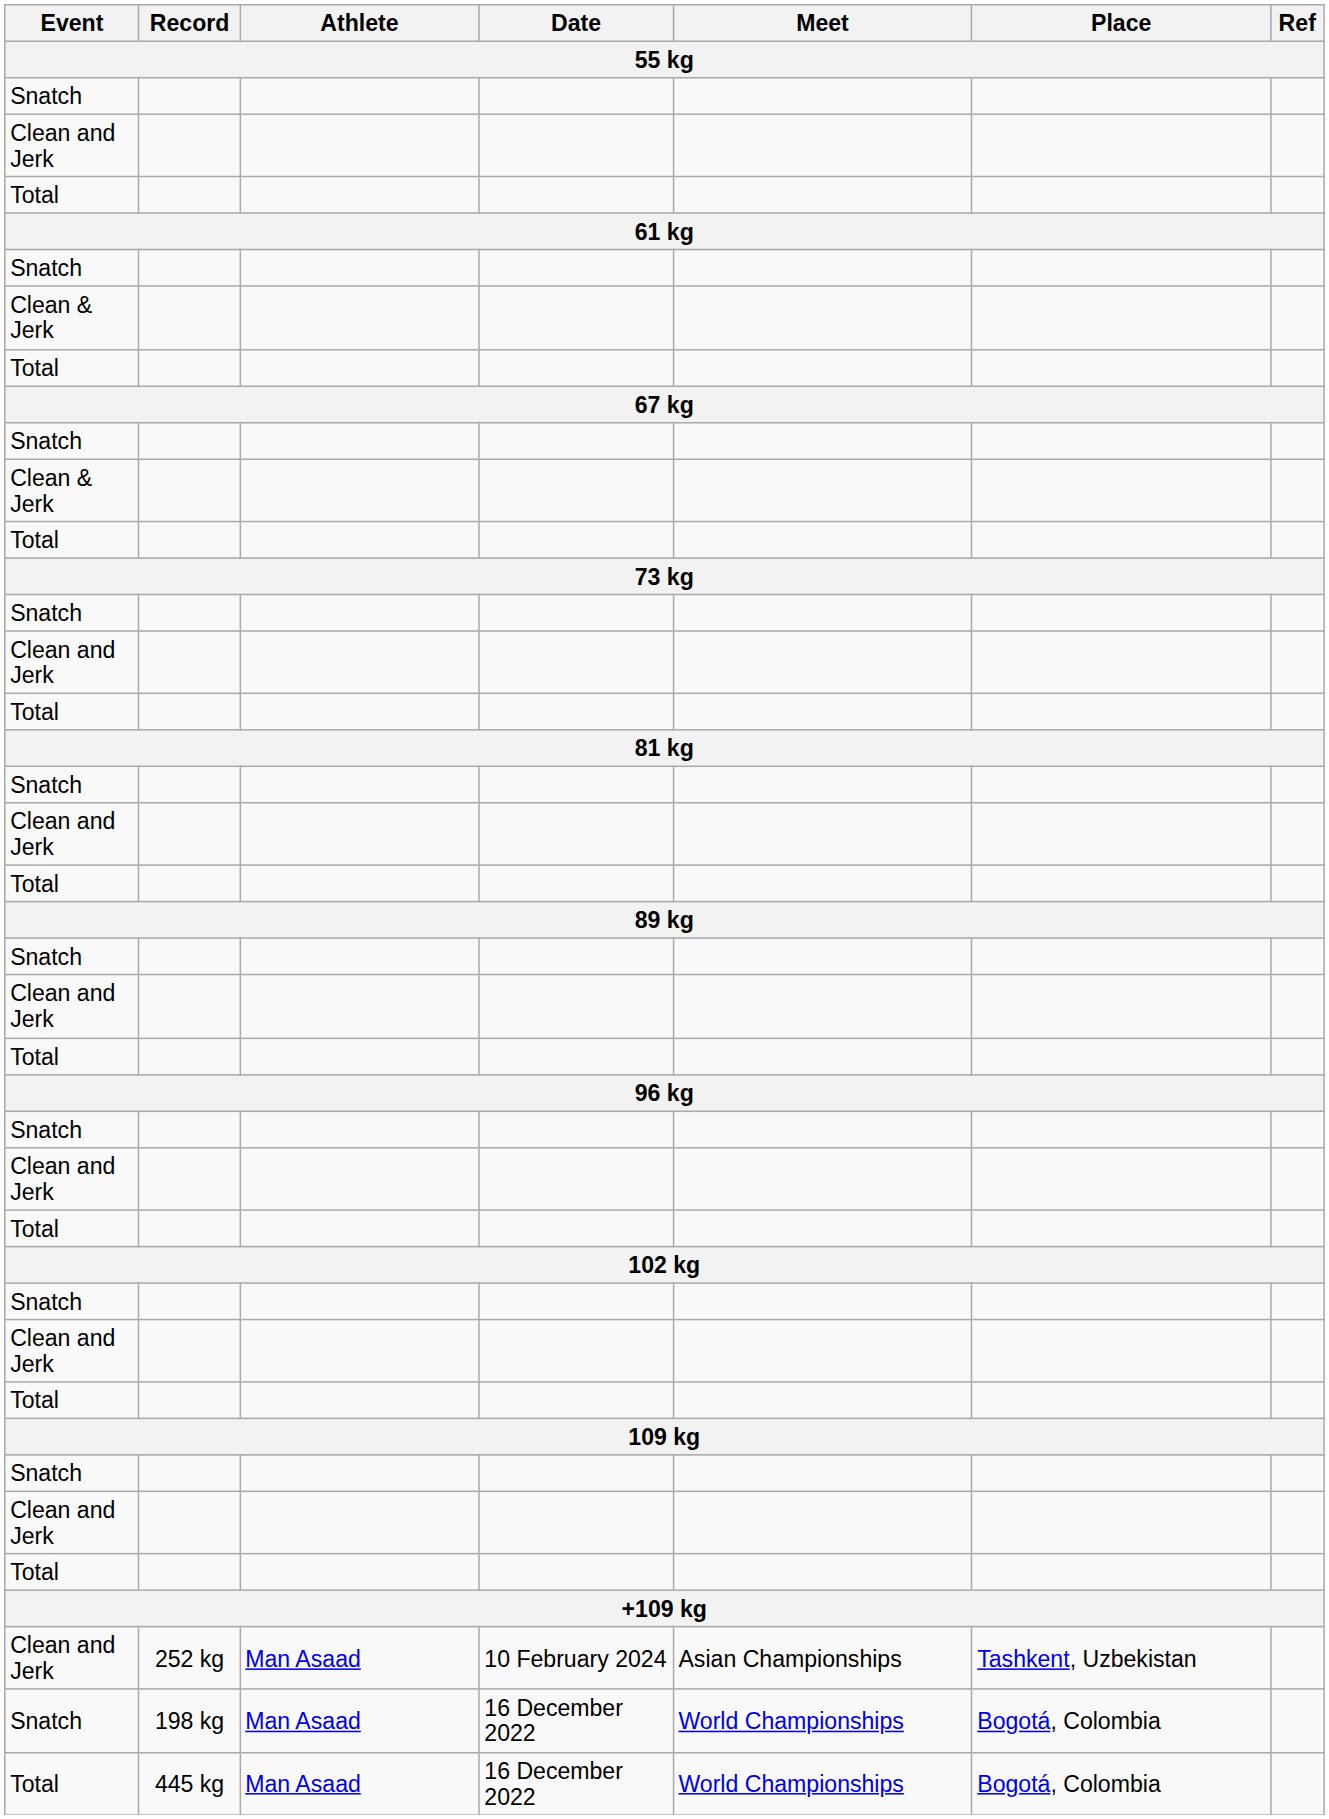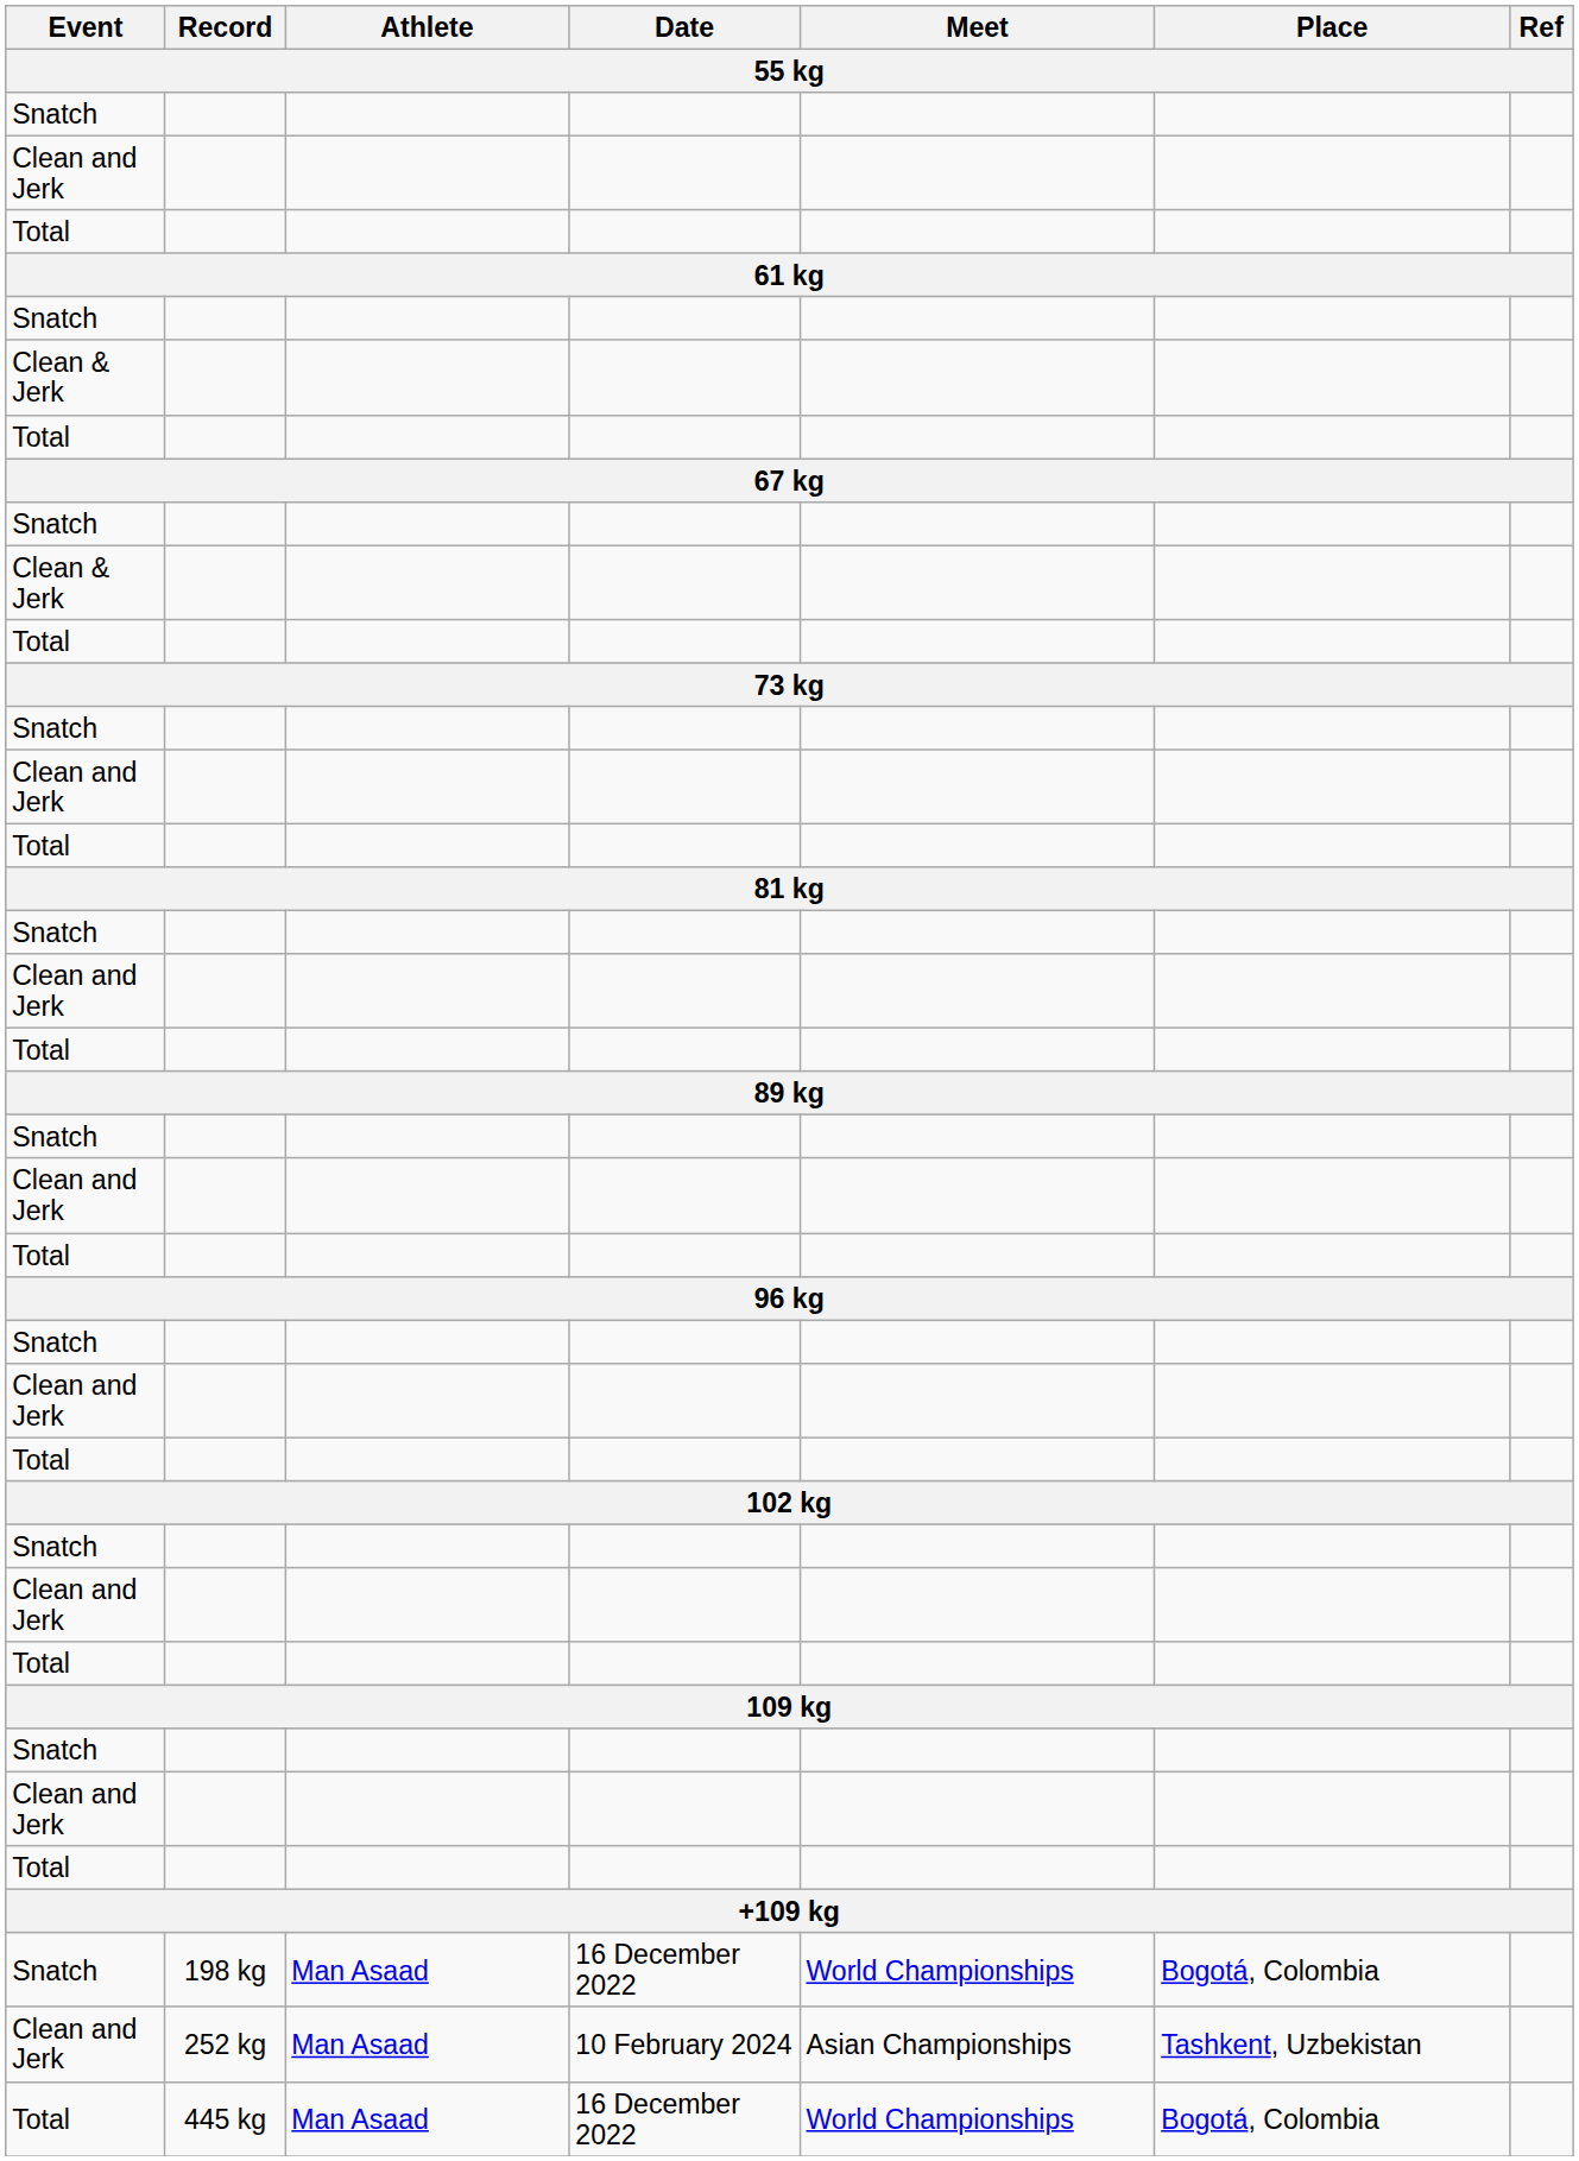 <table class="wikitable" style="font-size:95%;">
 <tr>
 <th width=9%>Event</th>
 <th width=6%>Record</th>
 <th width=16%>Athlete</th>
 <th width=13%>Date</th>
 <th width=20%>Meet</th>
 <th width=20%>Place</th>
 <th width=3%>Ref</th>
 </tr>
 <tr bgcolor="#DDDDDD">
 <th colspan="7">55 kg</th>
 </tr>
 <tr>
 <td>Snatch</td>
 <td align="center"></td>
 <td></td>
 <td></td>
 <td></td>
 <td></td>
 <td></td>
 </tr>
 <tr>
 <td>Clean and Jerk</td>
 <td align="center"></td>
 <td></td>
 <td></td>
 <td></td>
 <td></td>
 <td></td>
 </tr>
 <tr>
 <td>Total</td>
 <td align="center"></td>
 <td></td>
 <td></td>
 <td></td>
 <td></td>
 <td></td>
 </tr>
 <tr bgcolor="#DDDDDD">
 <th colspan="7">61 kg</th>
 </tr>
 <tr>
 <td>Snatch</td>
 <td align="center"></td>
 <td></td>
 <td></td>
 <td></td>
 <td></td>
 <td></td>
 </tr>
 <tr>
 <td>Clean & Jerk</td>
 <td align="center"></td>
 <td></td>
 <td></td>
 <td></td>
 <td></td>
 <td></td>
 </tr>
 <tr>
 <td>Total</td>
 <td align="center"></td>
 <td></td>
 <td></td>
 <td></td>
 <td></td>
 <td></td>
 </tr>
 <tr bgcolor="#DDDDDD">
 <th colspan="7">67 kg</th>
 </tr>
 <tr>
 <td>Snatch</td>
 <td align="center"></td>
 <td></td>
 <td></td>
 <td></td>
 <td></td>
 <td></td>
 </tr>
 <tr>
 <td>Clean & Jerk</td>
 <td align="center"></td>
 <td></td>
 <td></td>
 <td></td>
 <td></td>
 <td></td>
 </tr>
 <tr>
 <td>Total</td>
 <td align="center"></td>
 <td></td>
 <td></td>
 <td></td>
 <td></td>
 <td></td>
 </tr>
 <tr bgcolor="#DDDDDD">
 <th colspan="7">73 kg</th>
 </tr>
 <tr>
 <td>Snatch</td>
 <td align="center"></td>
 <td></td>
 <td></td>
 <td></td>
 <td></td>
 <td></td>
 </tr>
 <tr>
 <td>Clean and Jerk</td>
 <td align="center"></td>
 <td></td>
 <td></td>
 <td></td>
 <td></td>
 <td></td>
 </tr>
 <tr>
 <td>Total</td>
 <td align="center"></td>
 <td></td>
 <td></td>
 <td></td>
 <td></td>
 <td></td>
 </tr>
 <tr bgcolor="#DDDDDD">
 <th colspan="7">81 kg</th>
 </tr>
 <tr>
 <td>Snatch</td>
 <td align="center"></td>
 <td></td>
 <td></td>
 <td></td>
 <td></td>
 <td></td>
 </tr>
 <tr>
 <td>Clean and Jerk</td>
 <td align="center"></td>
 <td></td>
 <td></td>
 <td></td>
 <td></td>
 <td></td>
 </tr>
 <tr>
 <td>Total</td>
 <td align="center"></td>
 <td></td>
 <td></td>
 <td></td>
 <td></td>
 <td></td>
 </tr>
 <tr bgcolor="#DDDDDD">
 <th colspan="7">89 kg</th>
 </tr>
 <tr>
 <td>Snatch</td>
 <td align="center"></td>
 <td></td>
 <td></td>
 <td></td>
 <td></td>
 <td></td>
 </tr>
 <tr>
 <td>Clean and Jerk</td>
 <td align="center"></td>
 <td></td>
 <td></td>
 <td></td>
 <td></td>
 <td></td>
 </tr>
 <tr>
 <td>Total</td>
 <td align="center"></td>
 <td></td>
 <td></td>
 <td></td>
 <td></td>
 <td></td>
 </tr>
 <tr bgcolor="#DDDDDD">
 <th colspan="7">96 kg</th>
 </tr>
 <tr>
 <td>Snatch</td>
 <td align="center"></td>
 <td></td>
 <td></td>
 <td></td>
 <td></td>
 <td></td>
 </tr>
 <tr>
 <td>Clean and Jerk</td>
 <td align="center"></td>
 <td></td>
 <td></td>
 <td></td>
 <td></td>
 <td></td>
 </tr>
 <tr>
 <td>Total</td>
 <td align="center"></td>
 <td></td>
 <td></td>
 <td></td>
 <td></td>
 <td></td>
 </tr>
 <tr bgcolor="#DDDDDD">
 <th colspan="7">102 kg</th>
 </tr>
 <tr>
 <td>Snatch</td>
 <td align="center"></td>
 <td></td>
 <td></td>
 <td></td>
 <td></td>
 <td></td>
 </tr>
 <tr>
 <td>Clean and Jerk</td>
 <td align="center"></td>
 <td></td>
 <td></td>
 <td></td>
 <td></td>
 <td></td>
 </tr>
 <tr>
 <td>Total</td>
 <td align="center"></td>
 <td></td>
 <td></td>
 <td></td>
 <td></td>
 <td></td>
 </tr>
 <tr bgcolor="#DDDDDD">
 <th colspan="7">109 kg</th>
 </tr>
 <tr>
 <td>Snatch</td>
 <td align="center"></td>
 <td></td>
 <td></td>
 <td></td>
 <td></td>
 <td></td>
 </tr>
 <tr>
 <td>Clean and Jerk</td>
 <td align="center"></td>
 <td></td>
 <td></td>
 <td></td>
 <td></td>
 <td></td>
 </tr>
 <tr>
 <td>Total</td>
 <td align="center"></td>
 <td></td>
 <td></td>
 <td></td>
 <td></td>
 <td></td>
 </tr>
 <tr bgcolor="#DDDDDD">
 <th colspan="7">+109 kg</th>
 </tr>
 <tr>
+<td>Snatch</td>
+<td align="center">198 kg</td>
+<td><a href='#'>Man Asaad</a></td>
+<td>16 December 2022</td>
+<td><a href='#'>World Championships</a></td>
+<td><a href='#'>Bogotá</a>, Colombia</td>
+<td></td>
+</tr>
+<tr>
 <td>Clean and Jerk</td>
 <td align="center">252 kg</td>
 <td><a href='#'>Man Asaad</a></td>
 <td>10 February 2024</td>
 <td>Asian Championships</td>
 <td><a href='#'>Tashkent</a>, Uzbekistan</td>
-<td></td>
-</tr>
-<tr>
-<td>Snatch</td>
-<td align="center">198 kg</td>
-<td><a href='#'>Man Asaad</a></td>
-<td>16 December 2022</td>
-<td><a href='#'>World Championships</a></td>
-<td><a href='#'>Bogotá</a>, Colombia</td>
 <td></td>
 </tr>
 <tr>
 <td>Total</td>
 <td align="center">445 kg</td>
 <td><a href='#'>Man Asaad</a></td>
 <td>16 December 2022</td>
 <td><a href='#'>World Championships</a></td>
 <td><a href='#'>Bogotá</a>, Colombia</td>
 <td></td>
 </tr>
 </table>
